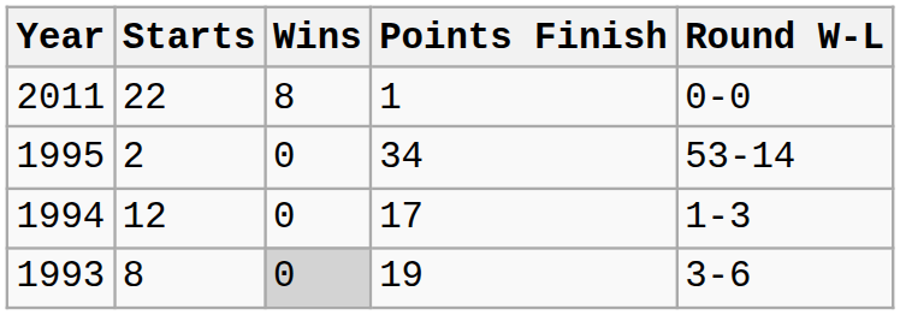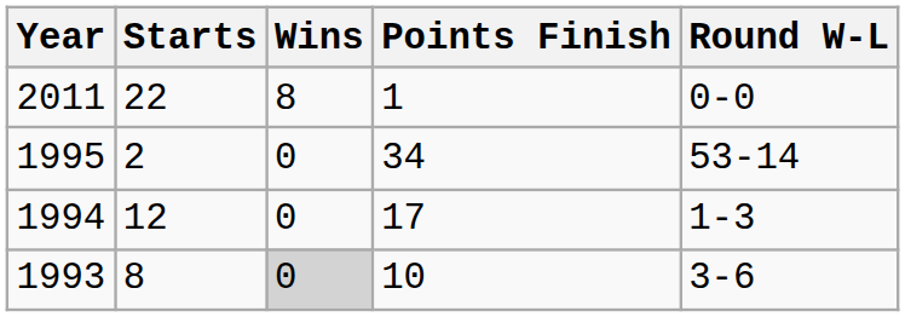 <table class="wikitable sortable" border="1" style="float: right;">
 <tr>
 <th scope="col">Year</th>
 <th scope="col">Starts</th>
 <th scope="col">Wins</th>
 <th scope="col">Points Finish</th>
 <th scope="col" class="unsortable">Round W-L</th>
 </tr>
 <tr>
 <td>2011</td>
 <td>22</td>
 <td>8</td>
 <td>1</td>
 <td>0-0</td>
 </tr>
 <tr>
 <td>1995</td>
 <td>2</td>
 <td>0</td>
 <td>34</td>
 <td>53-14</td>
 </tr>
 <tr>
 <td>1994</td>
 <td>12</td>
 <td>0</td>
 <td>17</td>
 <td>1-3</td>
 </tr>
 <tr>
 <td>1993</td>
 <td>8</td>
 <td style="background: lightgrey;">0</td>
-<td>19</td>
+<td>10</td>
 <td>3-6</td>
 </tr>
 </table>
